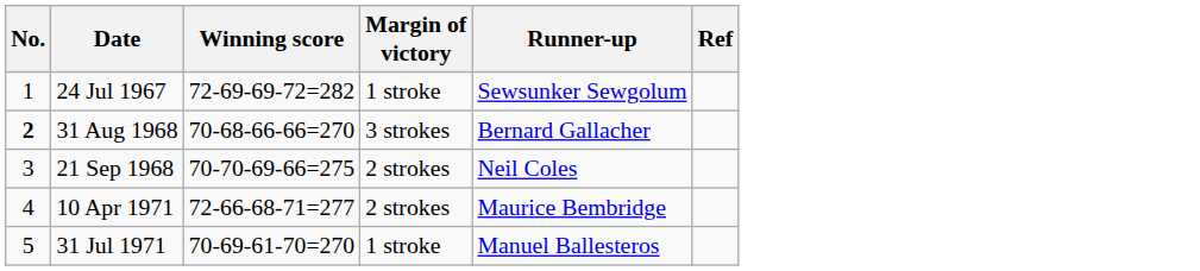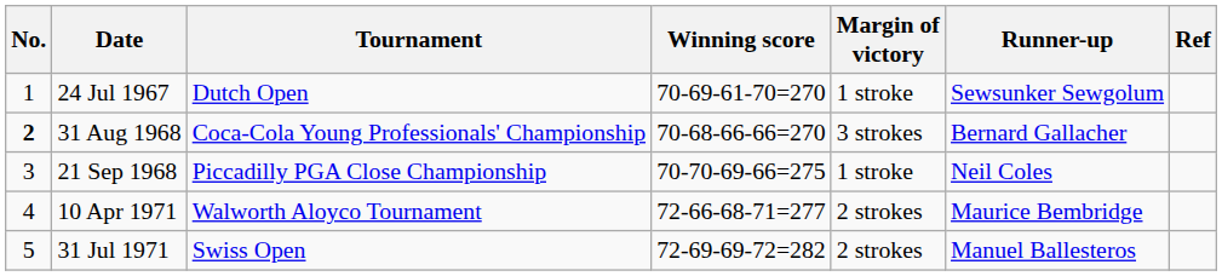 <table class="wikitable" style="font-size:95%;">
 <tr>
 <th>No.</th>
 <th>Date</th>
+<th>Tournament</th>
 <th>Winning score</th>
 <th>Margin of<br>victory</th>
 <th>Runner-up</th>
 <th>Ref</th>
 </tr>
 <tr>
 <td align=center>1</td>
 <td>24 Jul 1967</td>
-<td>72-69-69-72=282</td>
+<td><a href='#'>Dutch Open</a></td>
+<td>70-69-61-70=270</td>
 <td>1 stroke</td>
 <td> <a href='#'>Sewsunker Sewgolum</a></td>
 <td></td>
 </tr>
 <tr>
 <td align=center><strong>2</strong></td>
 <td>31 Aug 1968</td>
+<td><a href='#'>Coca-Cola Young Professionals' Championship</a></td>
 <td>70-68-66-66=270</td>
 <td>3 strokes</td>
 <td> <a href='#'>Bernard Gallacher</a></td>
 <td></td>
 </tr>
 <tr>
 <td align=center>3</td>
 <td>21 Sep 1968</td>
+<td><a href='#'>Piccadilly PGA Close Championship</a></td>
 <td>70-70-69-66=275</td>
-<td>2 strokes</td>
+<td>1 stroke</td>
 <td> <a href='#'>Neil Coles</a></td>
 <td></td>
 </tr>
 <tr>
 <td align=center>4</td>
 <td>10 Apr 1971</td>
+<td><a href='#'>Walworth Aloyco Tournament</a></td>
 <td>72-66-68-71=277</td>
 <td>2 strokes</td>
 <td> <a href='#'>Maurice Bembridge</a></td>
 <td></td>
 </tr>
 <tr>
 <td align=center>5</td>
 <td>31 Jul 1971</td>
-<td>70-69-61-70=270</td>
-<td>1 stroke</td>
+<td><a href='#'>Swiss Open</a></td>
+<td>72-69-69-72=282</td>
+<td>2 strokes</td>
 <td> <a href='#'>Manuel Ballesteros</a></td>
 <td></td>
 </tr>
 </table>
